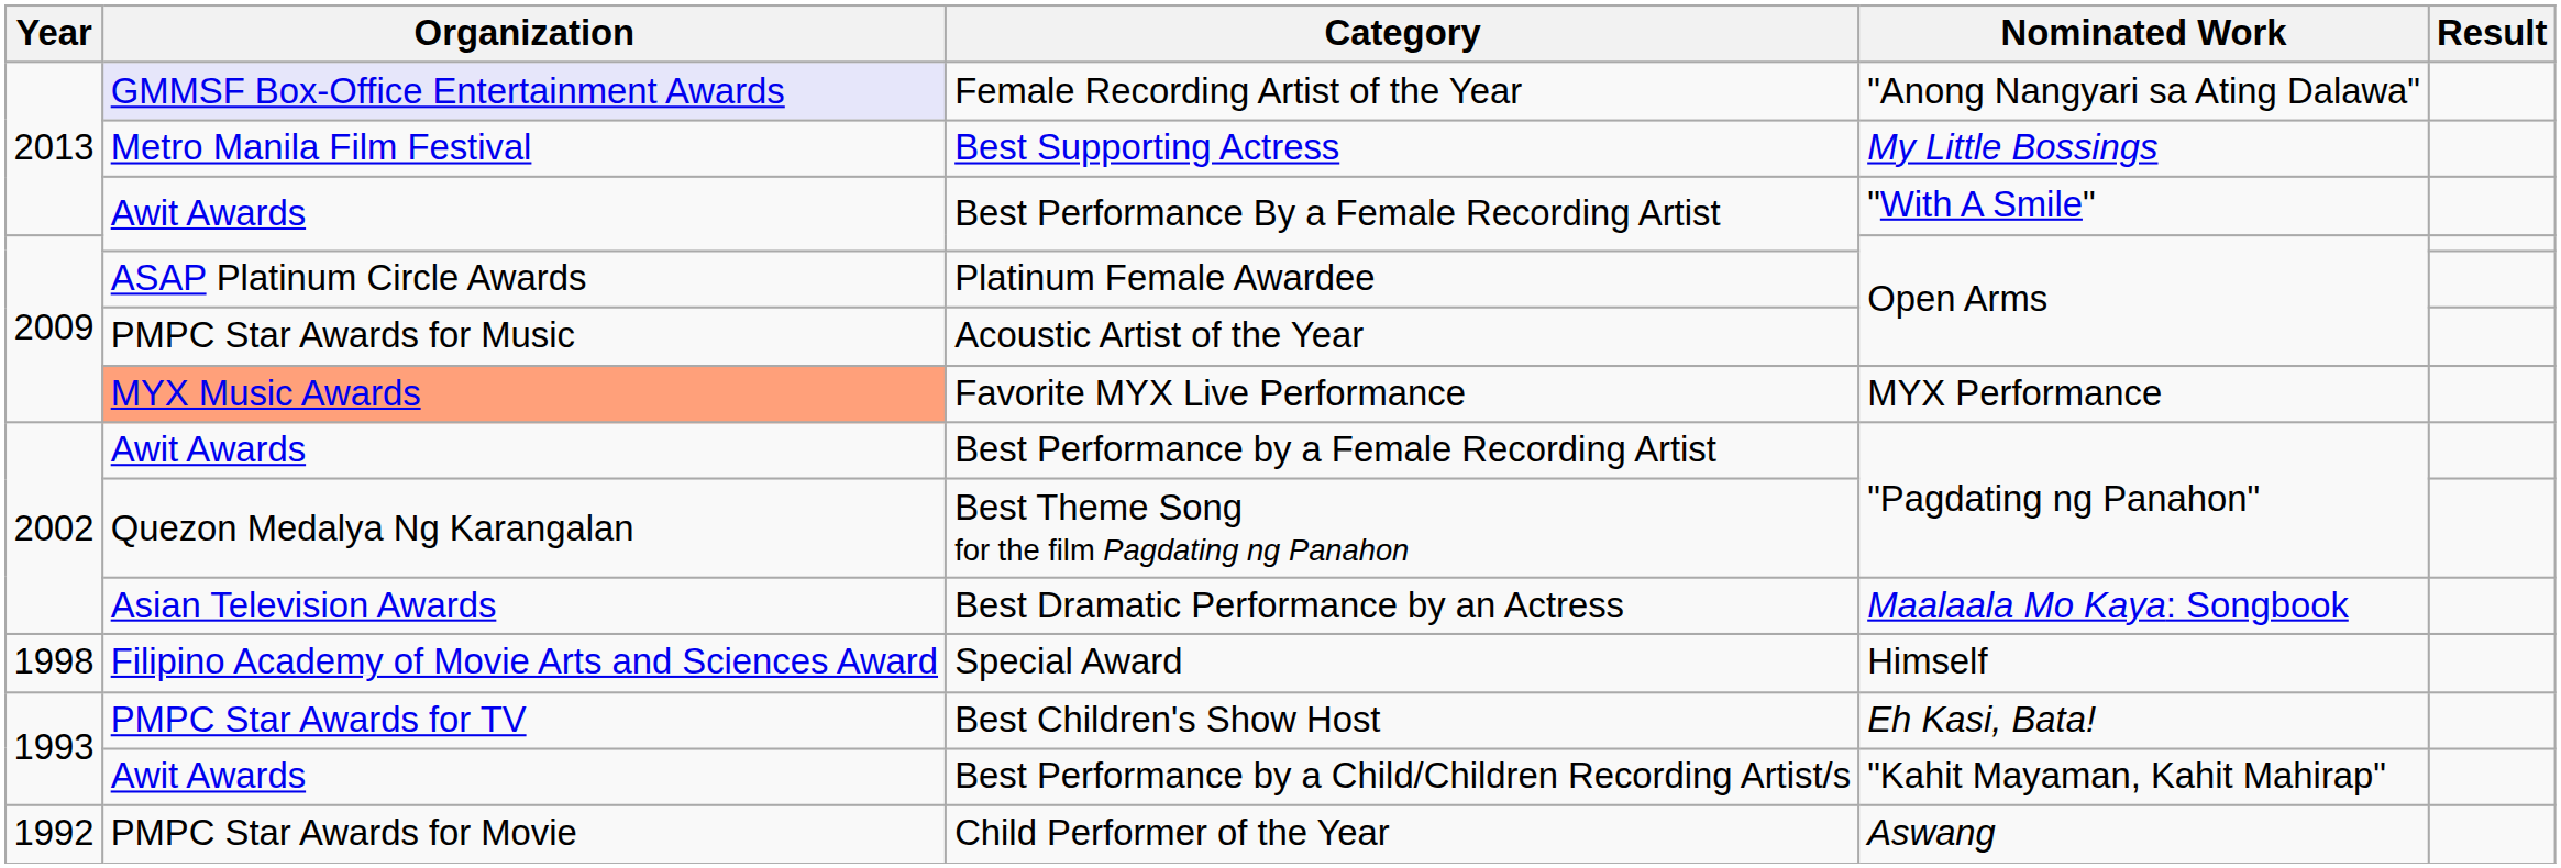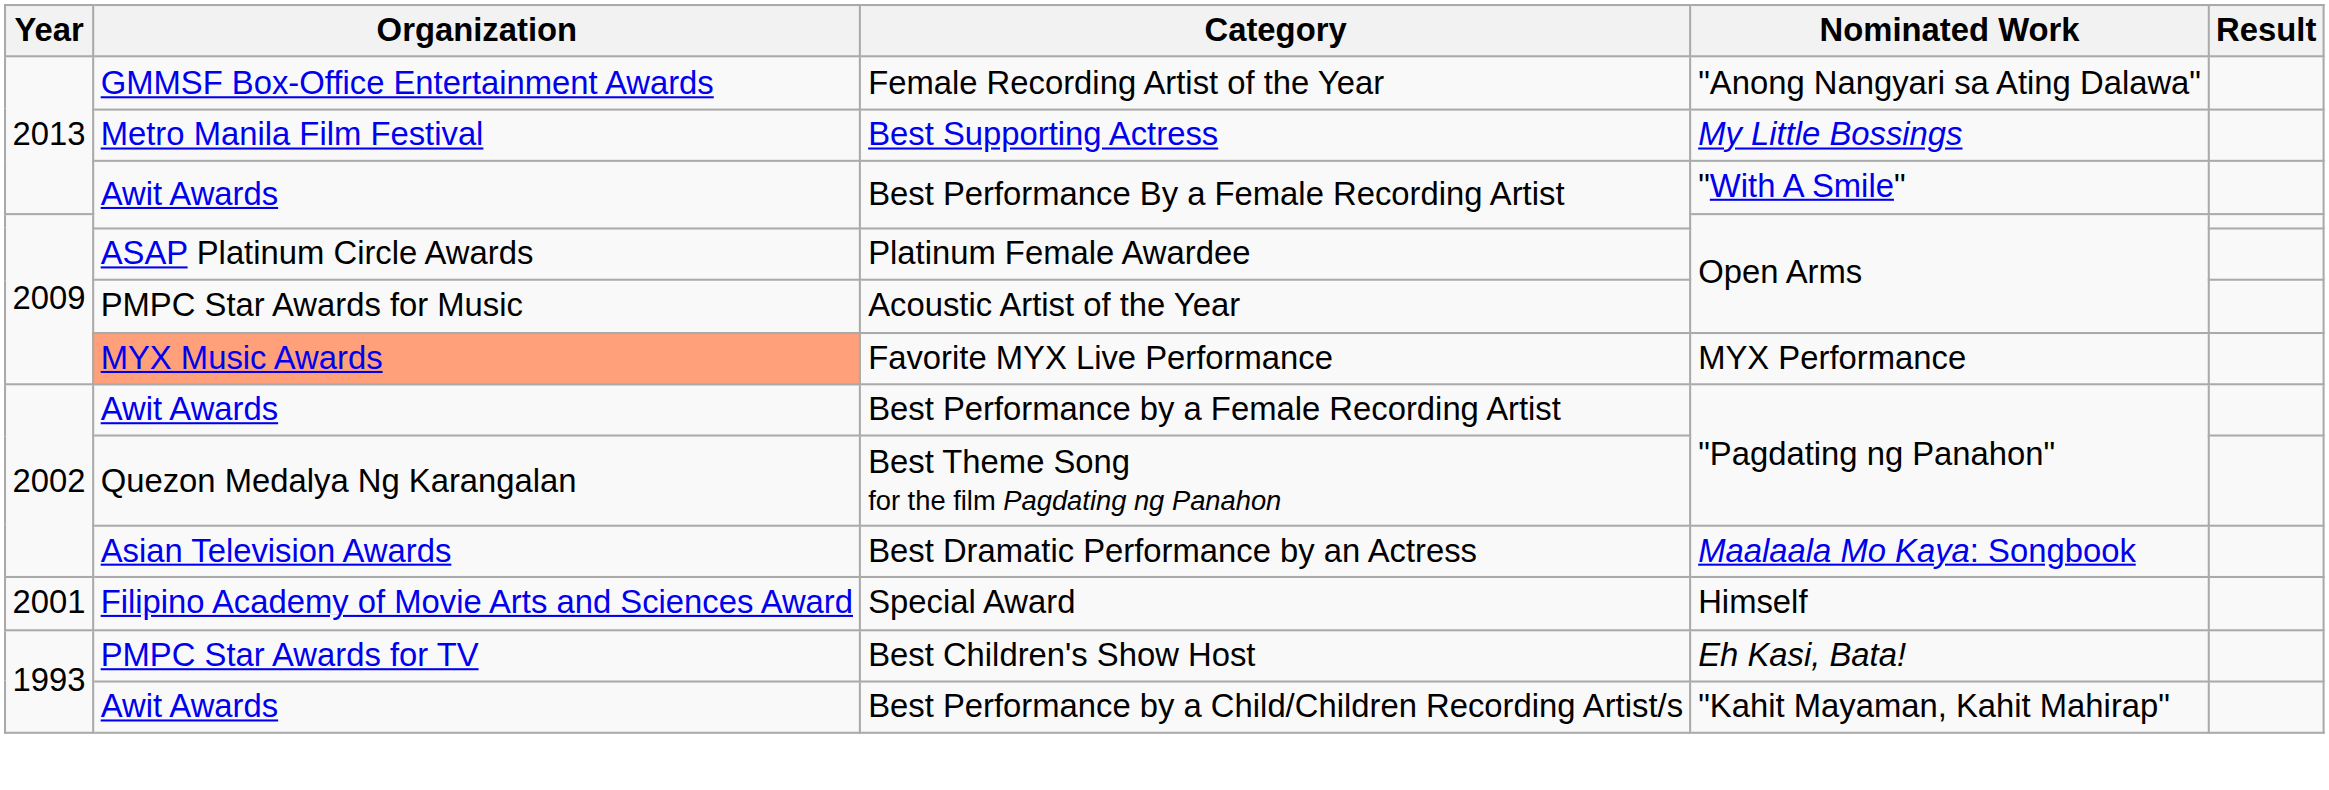 <table class="wikitable">
 <tr>
 <th>Year</th>
 <th>Organization</th>
 <th>Category</th>
 <th>Nominated Work</th>
 <th>Result</th>
 </tr>
 <tr>
 <td rowspan=3>2013</td>
-<td style="background: lavender;"><a href='#'>GMMSF Box-Office Entertainment Awards</a></td>
+<td><a href='#'>GMMSF Box-Office Entertainment Awards</a></td>
 <td>Female Recording Artist of the Year</td>
 <td>"Anong Nangyari sa Ating Dalawa"</td>
 <td></td>
 </tr>
 <tr>
 <td><a href='#'>Metro Manila Film Festival</a></td>
 <td><a href='#'>Best Supporting Actress</a></td>
 <td><em><a href='#'>My Little Bossings</a></em></td>
 <td></td>
 </tr>
 <tr>
 <td rowspan=2><a href='#'>Awit Awards</a></td>
 <td rowspan=2>Best Performance By a Female Recording Artist</td>
 <td>"<a href='#'>With A Smile</a>"</td>
 <td></td>
 </tr>
 <tr>
 <td rowspan=4>2009</td>
 <td rowspan=3>Open Arms</td>
 <td></td>
 </tr>
 <tr>
 <td><a href='#'>ASAP</a> Platinum Circle Awards</td>
 <td>Platinum Female Awardee</td>
 <td></td>
 </tr>
 <tr>
 <td>PMPC Star Awards for Music</td>
 <td>Acoustic Artist of the Year</td>
 <td></td>
 </tr>
 <tr>
 <td style="background: lightsalmon;"><a href='#'>MYX Music Awards</a></td>
 <td>Favorite MYX Live Performance</td>
 <td>MYX Performance</td>
 <td></td>
 </tr>
 <tr>
 <td rowspan=3>2002</td>
 <td><a href='#'>Awit Awards</a></td>
 <td>Best Performance by a Female Recording Artist</td>
 <td rowspan=2>"Pagdating ng Panahon"</td>
 <td></td>
 </tr>
 <tr>
 <td>Quezon Medalya Ng Karangalan</td>
 <td>Best Theme Song<br><small>for the film <em>Pagdating ng Panahon</em></small></td>
 <td></td>
 </tr>
 <tr>
 <td><a href='#'>Asian Television Awards</a></td>
 <td>Best Dramatic Performance by an Actress</td>
 <td><a href='#'><em>Maalaala Mo Kaya</em>: Songbook</a></td>
 <td></td>
 </tr>
 <tr>
-<td>1998</td>
+<td>2001</td>
 <td><a href='#'>Filipino Academy of Movie Arts and Sciences Award</a></td>
 <td>Special Award</td>
 <td>Himself</td>
 <td></td>
 </tr>
 <tr>
 <td rowspan=2>1993</td>
 <td><a href='#'>PMPC Star Awards for TV</a></td>
 <td>Best Children's Show Host</td>
 <td><em>Eh Kasi, Bata!</em></td>
 <td></td>
 </tr>
 <tr>
 <td><a href='#'>Awit Awards</a></td>
 <td>Best Performance by a Child/Children Recording Artist/s</td>
 <td>"Kahit Mayaman, Kahit Mahirap"</td>
 <td></td>
 </tr>
-<tr>
-<td>1992</td>
-<td>PMPC Star Awards for Movie</td>
-<td>Child Performer of the Year</td>
-<td><em>Aswang</em></td>
-<td></td>
-</tr>
 </table>
